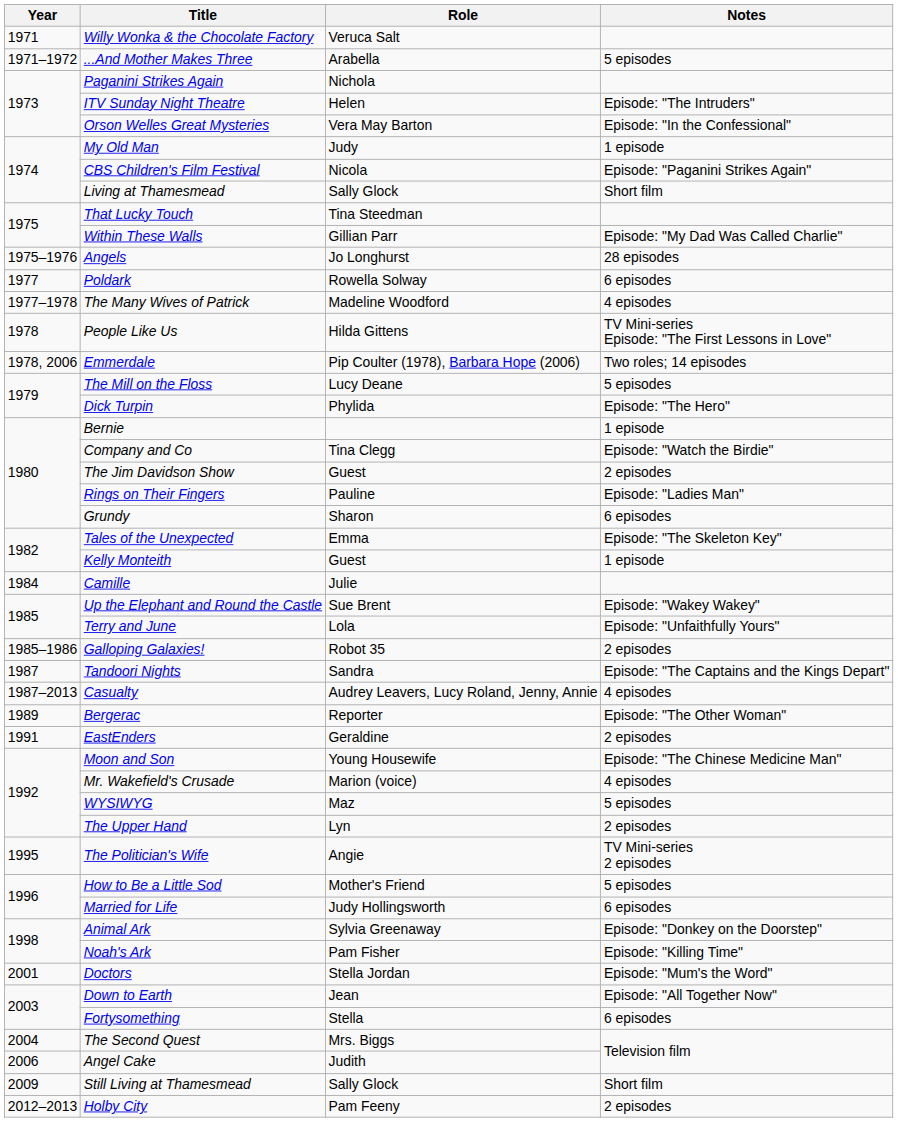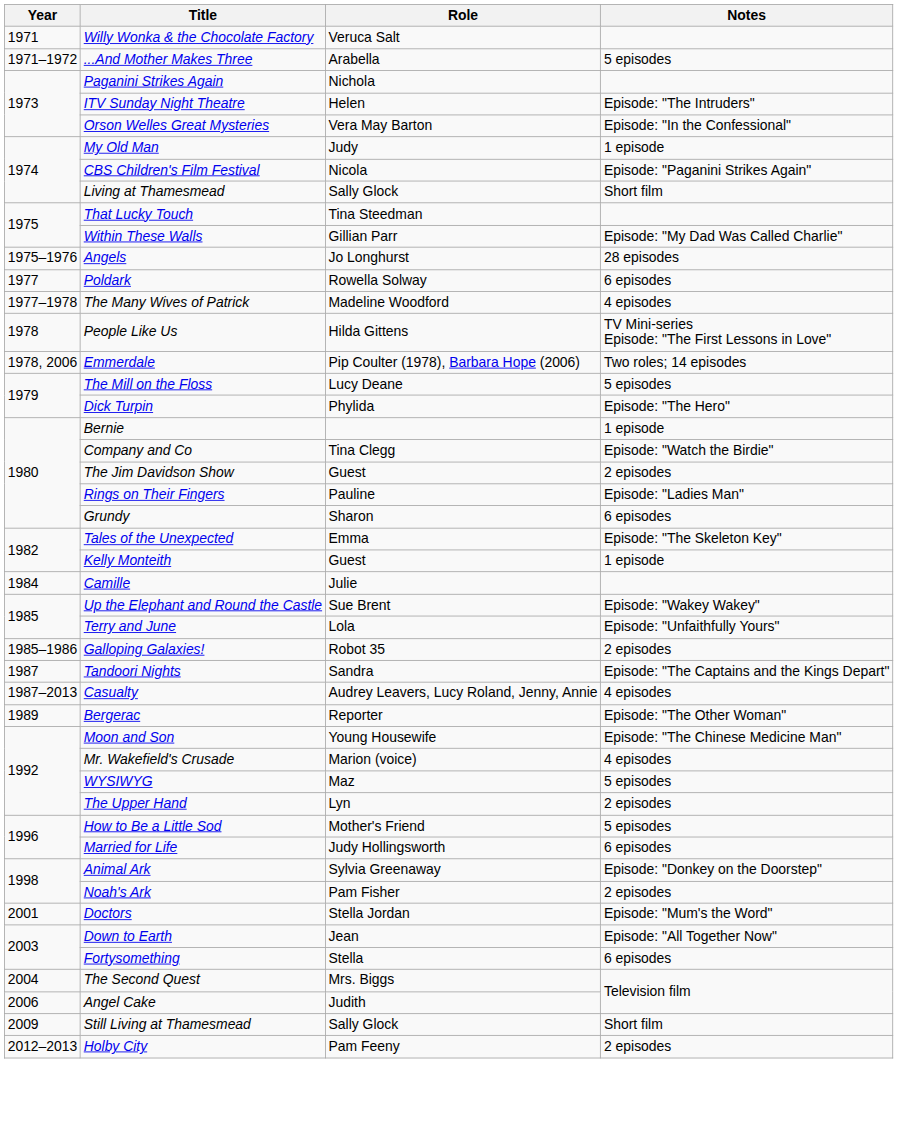 <table class="wikitable sortable">
 <tr>
 <th>Year</th>
 <th>Title</th>
 <th>Role</th>
 <th>Notes</th>
 </tr>
 <tr>
 <td>1971</td>
 <td><em><a href='#'>Willy Wonka & the Chocolate Factory</a></em></td>
 <td>Veruca Salt</td>
 <td></td>
 </tr>
 <tr>
 <td>1971–1972</td>
 <td><em><a href='#'>...And Mother Makes Three</a></em></td>
 <td>Arabella</td>
 <td>5 episodes</td>
 </tr>
 <tr>
 <td rowspan="3">1973</td>
 <td><em><a href='#'>Paganini Strikes Again</a></em></td>
 <td>Nichola</td>
 <td></td>
 </tr>
 <tr>
 <td><em><a href='#'>ITV Sunday Night Theatre</a></em></td>
 <td>Helen</td>
 <td>Episode: "The Intruders"</td>
 </tr>
 <tr>
 <td><em><a href='#'>Orson Welles Great Mysteries</a></em></td>
 <td>Vera May Barton</td>
 <td>Episode: "In the Confessional"</td>
 </tr>
 <tr>
 <td rowspan="3">1974</td>
 <td><em><a href='#'>My Old Man</a></em></td>
 <td>Judy</td>
 <td>1 episode</td>
 </tr>
 <tr>
 <td><em><a href='#'>CBS Children's Film Festival</a></em></td>
 <td>Nicola</td>
 <td>Episode: "Paganini Strikes Again"</td>
 </tr>
 <tr>
 <td><em>Living at Thamesmead</em></td>
 <td>Sally Glock</td>
 <td>Short film</td>
 </tr>
 <tr>
 <td rowspan="2">1975</td>
 <td><em><a href='#'>That Lucky Touch</a></em></td>
 <td>Tina Steedman</td>
 <td></td>
 </tr>
 <tr>
 <td><em><a href='#'>Within These Walls</a></em></td>
 <td>Gillian Parr</td>
 <td>Episode: "My Dad Was Called Charlie"</td>
 </tr>
 <tr>
 <td>1975–1976</td>
 <td><em><a href='#'>Angels</a></em></td>
 <td>Jo Longhurst</td>
 <td>28 episodes</td>
 </tr>
 <tr>
 <td>1977</td>
 <td><em><a href='#'>Poldark</a></em></td>
 <td>Rowella Solway</td>
 <td>6 episodes</td>
 </tr>
 <tr>
 <td>1977–1978</td>
 <td><em>The Many Wives of Patrick</em></td>
 <td>Madeline Woodford</td>
 <td>4 episodes</td>
 </tr>
 <tr>
 <td>1978</td>
 <td><em>People Like Us</em></td>
 <td>Hilda Gittens</td>
 <td>TV Mini-series<br>Episode: "The First Lessons in Love"</td>
 </tr>
 <tr Tales Of The Unexpected - The Skeleton Key 1982>
 <td>1978, 2006</td>
 <td><em><a href='#'>Emmerdale</a></em></td>
 <td>Pip Coulter (1978), <a href='#'>Barbara Hope</a> (2006)</td>
 <td>Two roles; 14 episodes</td>
 </tr>
 <tr>
 <td rowspan="2">1979</td>
 <td><em><a href='#'>The Mill on the Floss</a></em></td>
 <td>Lucy Deane</td>
 <td>5 episodes</td>
 </tr>
 <tr>
 <td><em><a href='#'>Dick Turpin</a></em></td>
 <td>Phylida</td>
 <td>Episode: "The Hero"</td>
 </tr>
 <tr>
 <td rowspan="5">1980</td>
 <td><em>Bernie</em></td>
 <td></td>
 <td>1 episode</td>
 </tr>
 <tr>
 <td><em>Company and Co</em></td>
 <td>Tina Clegg</td>
 <td>Episode: "Watch the Birdie"</td>
 </tr>
 <tr>
 <td><em>The Jim Davidson Show</em></td>
 <td>Guest</td>
 <td>2 episodes</td>
 </tr>
 <tr>
 <td><em><a href='#'>Rings on Their Fingers</a></em></td>
 <td>Pauline</td>
 <td>Episode: "Ladies Man"</td>
 </tr>
 <tr>
 <td><em>Grundy</em></td>
 <td>Sharon</td>
 <td>6 episodes</td>
 </tr>
 <tr>
 <td rowspan="2">1982</td>
 <td><em><a href='#'>Tales of the Unexpected</a></em></td>
 <td>Emma</td>
 <td>Episode: "The Skeleton Key"</td>
 </tr>
 <tr>
 <td><em><a href='#'>Kelly Monteith</a></em></td>
 <td>Guest</td>
 <td>1 episode</td>
 </tr>
 <tr>
 <td>1984</td>
 <td><em><a href='#'>Camille</a></em></td>
 <td>Julie</td>
 <td></td>
 </tr>
 <tr>
 <td rowspan="2">1985</td>
 <td><em><a href='#'>Up the Elephant and Round the Castle</a></em></td>
 <td>Sue Brent</td>
 <td>Episode: "Wakey Wakey"</td>
 </tr>
 <tr>
 <td><em><a href='#'>Terry and June</a></em></td>
 <td>Lola</td>
 <td>Episode: "Unfaithfully Yours"</td>
 </tr>
 <tr>
 <td>1985–1986</td>
 <td><em><a href='#'>Galloping Galaxies!</a></em></td>
 <td>Robot 35</td>
 <td>2 episodes</td>
 </tr>
 <tr>
 <td>1987</td>
 <td><em><a href='#'>Tandoori Nights</a></em></td>
 <td>Sandra</td>
 <td>Episode: "The Captains and the Kings Depart"</td>
 </tr>
 <tr>
 <td>1987–2013</td>
 <td><em><a href='#'>Casualty</a></em></td>
 <td>Audrey Leavers, Lucy Roland, Jenny, Annie</td>
 <td>4 episodes</td>
 </tr>
 <tr>
 <td>1989</td>
 <td><em><a href='#'>Bergerac</a></em></td>
 <td>Reporter</td>
 <td>Episode: "The Other Woman"</td>
 </tr>
 <tr>
-<td>1991</td>
-<td><em><a href='#'>EastEnders</a></em></td>
-<td>Geraldine</td>
-<td>2 episodes</td>
-</tr>
-<tr>
 <td rowspan="4">1992</td>
 <td><em><a href='#'>Moon and Son</a></em></td>
 <td>Young Housewife</td>
 <td>Episode: "The Chinese Medicine Man"</td>
 </tr>
 <tr>
 <td><em>Mr. Wakefield's Crusade</em></td>
 <td>Marion (voice)</td>
 <td>4 episodes</td>
 </tr>
 <tr>
 <td><em><a href='#'>WYSIWYG</a></em></td>
 <td>Maz</td>
 <td>5 episodes</td>
 </tr>
 <tr>
 <td><em><a href='#'>The Upper Hand</a></em></td>
 <td>Lyn</td>
 <td>2 episodes</td>
 </tr>
 <tr>
-<td>1995</td>
-<td><em><a href='#'>The Politician's Wife</a></em></td>
-<td>Angie</td>
-<td>TV Mini-series<br>2 episodes</td>
-</tr>
-<tr>
 <td rowspan="2">1996</td>
 <td><em><a href='#'>How to Be a Little Sod</a></em></td>
 <td>Mother's Friend</td>
 <td>5 episodes</td>
 </tr>
 <tr>
 <td><em><a href='#'>Married for Life</a></em></td>
 <td>Judy Hollingsworth</td>
 <td>6 episodes</td>
 </tr>
 <tr>
 <td rowspan="2">1998</td>
 <td><em><a href='#'>Animal Ark</a></em></td>
 <td>Sylvia Greenaway</td>
 <td>Episode: "Donkey on the Doorstep"</td>
 </tr>
 <tr>
 <td><em><a href='#'>Noah's Ark</a></em></td>
 <td>Pam Fisher</td>
-<td>Episode: "Killing Time"</td>
+<td>2 episodes</td>
 </tr>
 <tr>
 <td>2001</td>
 <td><em><a href='#'>Doctors</a></em></td>
 <td>Stella Jordan</td>
 <td>Episode: "Mum's the Word"</td>
 </tr>
 <tr>
 <td rowspan="2">2003</td>
 <td><em><a href='#'>Down to Earth</a></em></td>
 <td>Jean</td>
 <td>Episode: "All Together Now"</td>
 </tr>
 <tr>
 <td><em><a href='#'>Fortysomething</a></em></td>
 <td>Stella</td>
 <td>6 episodes</td>
 </tr>
 <tr>
 <td>2004</td>
 <td><em>The Second Quest</em></td>
 <td>Mrs. Biggs</td>
 <td rowspan="2">Television film</td>
 </tr>
 <tr>
 <td>2006</td>
 <td><em>Angel Cake</em></td>
 <td>Judith</td>
 </tr>
 <tr>
 <td>2009</td>
 <td><em>Still Living at Thamesmead</em></td>
 <td>Sally Glock</td>
 <td>Short film</td>
 </tr>
 <tr>
 <td>2012–2013</td>
 <td><em><a href='#'>Holby City</a></em></td>
 <td>Pam Feeny</td>
 <td>2 episodes</td>
 </tr>
 </table>
